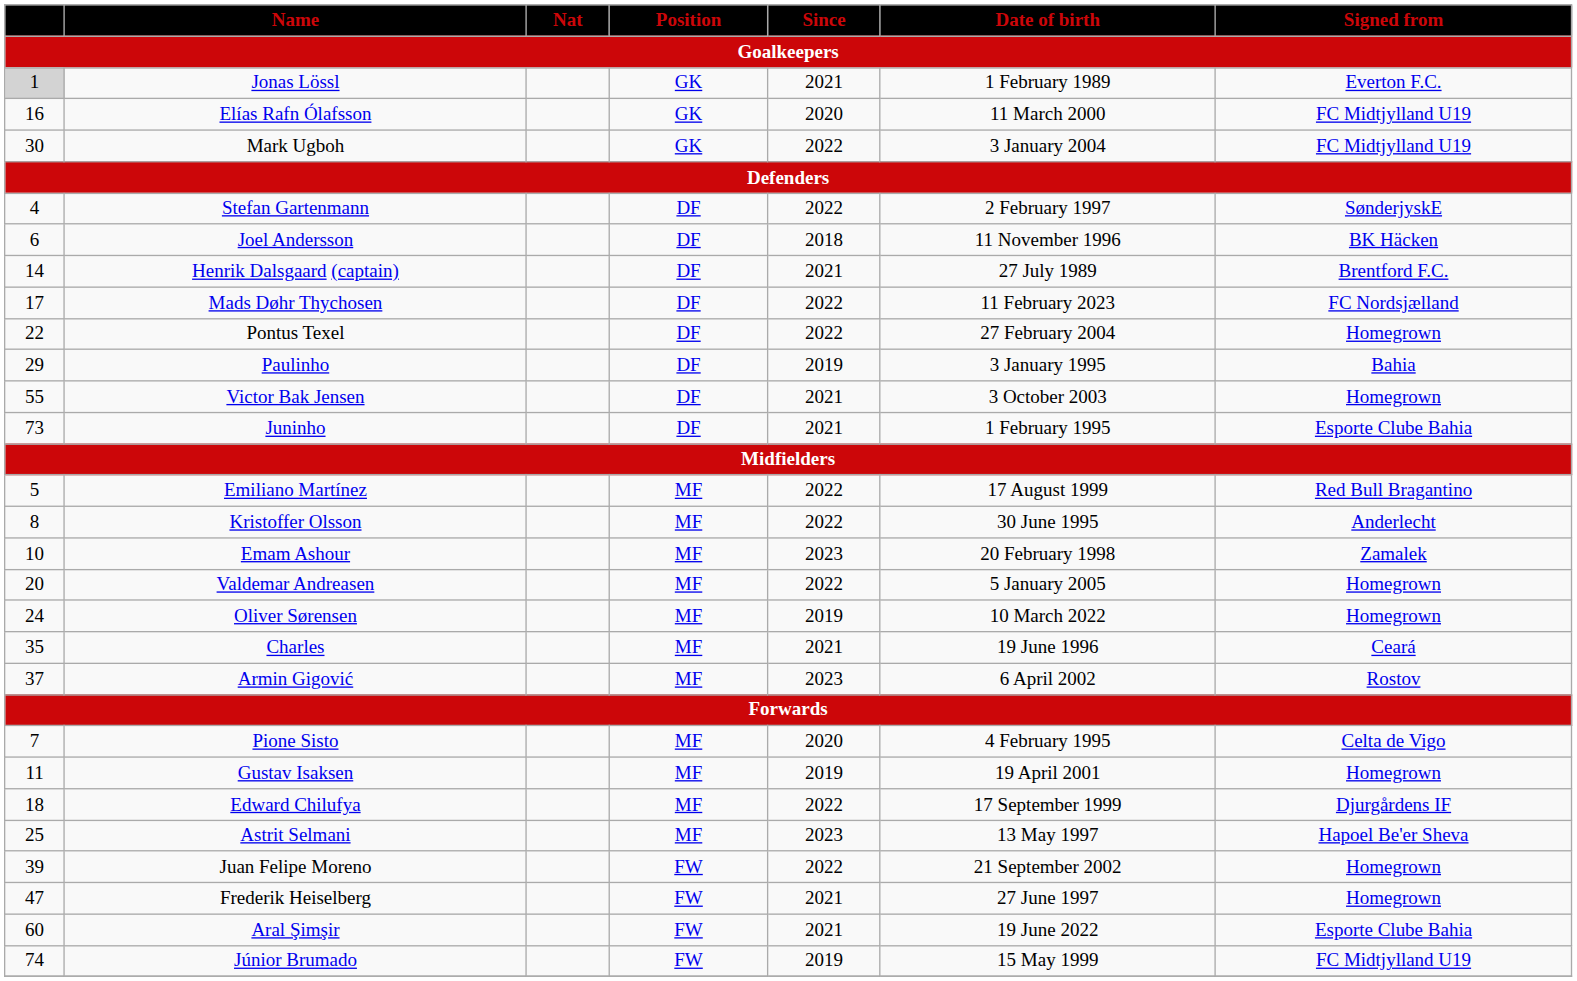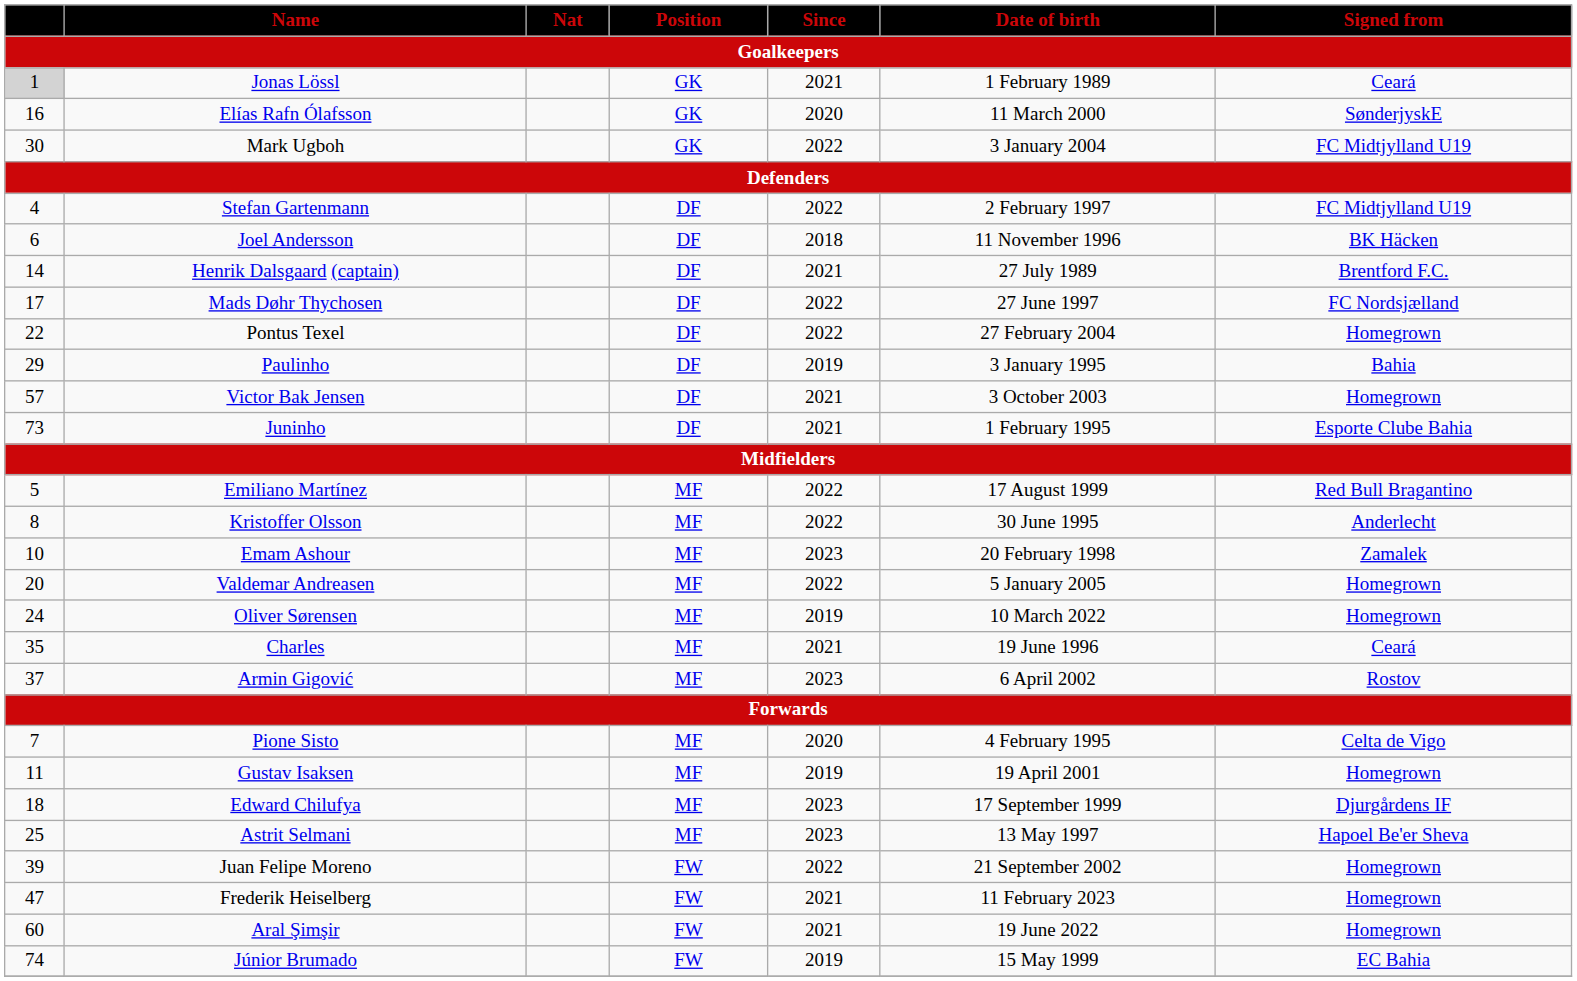 <table class="wikitable" style="text-align:center; font-size:90%; width:75%;">
 <tr>
 <th style="background:#000000; color:#cc0609; text-align:center;"></th>
 <th style="background:#000000; color:#cc0609; text-align:center;">Name</th>
 <th style="background:#000000; color:#cc0609; text-align:center;">Nat</th>
 <th style="background:#000000; color:#cc0609; text-align:center;">Position</th>
 <th style="background:#000000; color:#cc0609; text-align:center;">Since</th>
 <th style="background:#000000; color:#cc0609; text-align:center;">Date of birth</th>
 <th style="background:#000000; color:#cc0609; text-align:center;">Signed from</th>
 </tr>
 <tr>
 <th colspan="7" style="background:#cc0609; color:white; text-align:center;">Goalkeepers</th>
 </tr>
 <tr>
 <td style="background: lightgrey;">1</td>
 <td><a href='#'>Jonas Lössl</a></td>
 <td></td>
 <td><a href='#'>GK</a></td>
 <td>2021</td>
 <td>1 February 1989</td>
-<td> <a href='#'>Everton F.C.</a></td>
+<td> <a href='#'>Ceará</a></td>
 </tr>
 <tr>
 <td>16</td>
 <td><a href='#'>Elías Rafn Ólafsson</a></td>
 <td></td>
 <td><a href='#'>GK</a></td>
 <td>2020</td>
 <td>11 March 2000</td>
-<td> <a href='#'>FC Midtjylland U19</a></td>
+<td> <a href='#'>SønderjyskE</a></td>
 </tr>
 <tr>
 <td>30</td>
 <td>Mark Ugboh</td>
 <td></td>
 <td><a href='#'>GK</a></td>
 <td>2022</td>
 <td>3 January 2004</td>
 <td> <a href='#'>FC Midtjylland U19</a></td>
 </tr>
 <tr>
 <th colspan="7" style="background:#cc0609; color:white; text-align:center;">Defenders</th>
 </tr>
 <tr>
 <td>4</td>
 <td><a href='#'>Stefan Gartenmann</a></td>
 <td></td>
 <td><a href='#'>DF</a></td>
 <td>2022</td>
 <td>2 February 1997</td>
-<td> <a href='#'>SønderjyskE</a></td>
+<td> <a href='#'>FC Midtjylland U19</a></td>
 </tr>
 <tr>
 <td>6</td>
 <td><a href='#'>Joel Andersson</a></td>
 <td></td>
 <td><a href='#'>DF</a></td>
 <td>2018</td>
 <td>11 November 1996</td>
 <td> <a href='#'>BK Häcken</a></td>
 </tr>
 <tr>
 <td>14</td>
 <td><a href='#'>Henrik Dalsgaard</a> <a href='#'>(captain)</a></td>
 <td></td>
 <td><a href='#'>DF</a></td>
 <td>2021</td>
 <td>27 July 1989</td>
 <td> <a href='#'>Brentford F.C.</a></td>
 </tr>
 <tr>
 <td>17</td>
 <td><a href='#'>Mads Døhr Thychosen</a></td>
 <td></td>
 <td><a href='#'>DF</a></td>
 <td>2022</td>
-<td>11 February 2023</td>
+<td>27 June 1997</td>
 <td> <a href='#'>FC Nordsjælland</a></td>
 </tr>
 <tr>
 <td>22</td>
 <td>Pontus Texel</td>
 <td></td>
 <td><a href='#'>DF</a></td>
 <td>2022</td>
 <td>27 February 2004</td>
 <td> <a href='#'>Homegrown</a></td>
 </tr>
 <tr>
 <td>29</td>
 <td><a href='#'>Paulinho</a></td>
 <td></td>
 <td><a href='#'>DF</a></td>
 <td>2019</td>
 <td>3 January 1995</td>
 <td> <a href='#'>Bahia</a></td>
 </tr>
 <tr>
-<td>55</td>
+<td>57</td>
 <td><a href='#'>Victor Bak Jensen</a></td>
 <td></td>
 <td><a href='#'>DF</a></td>
 <td>2021</td>
 <td>3 October 2003</td>
 <td> <a href='#'>Homegrown</a></td>
 </tr>
 <tr>
 <td>73</td>
 <td><a href='#'>Juninho</a></td>
 <td></td>
 <td><a href='#'>DF</a></td>
 <td>2021</td>
 <td>1 February 1995</td>
 <td> <a href='#'>Esporte Clube Bahia</a></td>
 </tr>
 <tr>
 <th colspan="7" style="background:#cc0609; color:white; text-align:center;">Midfielders</th>
 </tr>
 <tr>
 <td>5</td>
 <td><a href='#'>Emiliano Martínez</a></td>
 <td></td>
 <td><a href='#'>MF</a></td>
 <td>2022</td>
 <td>17 August 1999</td>
 <td> <a href='#'>Red Bull Bragantino</a></td>
 </tr>
 <tr>
 <td>8</td>
 <td><a href='#'>Kristoffer Olsson</a></td>
 <td></td>
 <td><a href='#'>MF</a></td>
 <td>2022</td>
 <td>30 June 1995</td>
 <td> <a href='#'>Anderlecht</a></td>
 </tr>
 <tr>
 <td>10</td>
 <td><a href='#'>Emam Ashour</a></td>
 <td></td>
 <td><a href='#'>MF</a></td>
 <td>2023</td>
 <td>20 February 1998</td>
 <td> <a href='#'>Zamalek</a></td>
 </tr>
 <tr>
 <td>20</td>
 <td><a href='#'>Valdemar Andreasen</a></td>
 <td></td>
 <td><a href='#'>MF</a></td>
 <td>2022</td>
 <td>5 January 2005</td>
 <td> <a href='#'>Homegrown</a></td>
 </tr>
 <tr>
 <td>24</td>
 <td><a href='#'>Oliver Sørensen</a></td>
 <td></td>
 <td><a href='#'>MF</a></td>
 <td>2019</td>
 <td>10 March 2022</td>
 <td> <a href='#'>Homegrown</a></td>
 </tr>
 <tr>
 <td>35</td>
 <td><a href='#'>Charles</a></td>
 <td></td>
 <td><a href='#'>MF</a></td>
 <td>2021</td>
 <td>19 June 1996</td>
 <td> <a href='#'>Ceará</a></td>
 </tr>
 <tr>
 <td>37</td>
 <td><a href='#'>Armin Gigović</a></td>
 <td></td>
 <td><a href='#'>MF</a></td>
 <td>2023</td>
 <td>6 April 2002</td>
 <td> <a href='#'>Rostov</a></td>
 </tr>
 <tr>
 <th colspan="7" style="background:#cc0609; color:white; text-align:center;">Forwards</th>
 </tr>
 <tr>
 <td>7</td>
 <td><a href='#'>Pione Sisto</a></td>
 <td> </td>
 <td><a href='#'>MF</a></td>
 <td>2020</td>
 <td>4 February 1995</td>
 <td> <a href='#'>Celta de Vigo</a></td>
 </tr>
 <tr>
 <td>11</td>
 <td><a href='#'>Gustav Isaksen</a></td>
 <td></td>
 <td><a href='#'>MF</a></td>
 <td>2019</td>
 <td>19 April 2001</td>
 <td> <a href='#'>Homegrown</a></td>
 </tr>
 <tr>
 <td>18</td>
 <td><a href='#'>Edward Chilufya</a></td>
 <td></td>
 <td><a href='#'>MF</a></td>
-<td>2022</td>
+<td>2023</td>
 <td>17 September 1999</td>
 <td> <a href='#'>Djurgårdens IF</a></td>
 </tr>
 <tr>
 <td>25</td>
 <td><a href='#'>Astrit Selmani</a></td>
 <td> </td>
 <td><a href='#'>MF</a></td>
 <td>2023</td>
 <td>13 May 1997</td>
 <td> <a href='#'>Hapoel Be'er Sheva</a></td>
 </tr>
 <tr>
 <td>39</td>
 <td>Juan Felipe Moreno</td>
 <td></td>
 <td><a href='#'>FW</a></td>
 <td>2022</td>
 <td>21 September 2002</td>
 <td> <a href='#'>Homegrown</a></td>
 </tr>
 <tr>
 <td>47</td>
 <td>Frederik Heiselberg</td>
 <td></td>
 <td><a href='#'>FW</a></td>
 <td>2021</td>
-<td>27 June 1997</td>
+<td>11 February 2023</td>
 <td> <a href='#'>Homegrown</a></td>
 </tr>
 <tr>
 <td>60</td>
 <td><a href='#'>Aral Şimşir</a></td>
 <td></td>
 <td><a href='#'>FW</a></td>
 <td>2021</td>
 <td>19 June 2022</td>
-<td> <a href='#'>Esporte Clube Bahia</a></td>
+<td> <a href='#'>Homegrown</a></td>
 </tr>
 <tr>
 <td>74</td>
 <td><a href='#'>Júnior Brumado</a></td>
 <td></td>
 <td><a href='#'>FW</a></td>
 <td>2019</td>
 <td>15 May 1999</td>
-<td> <a href='#'>FC Midtjylland U19</a></td>
+<td> <a href='#'>EC Bahia</a></td>
 </tr>
 <tr>
 </tr>
 </table>
